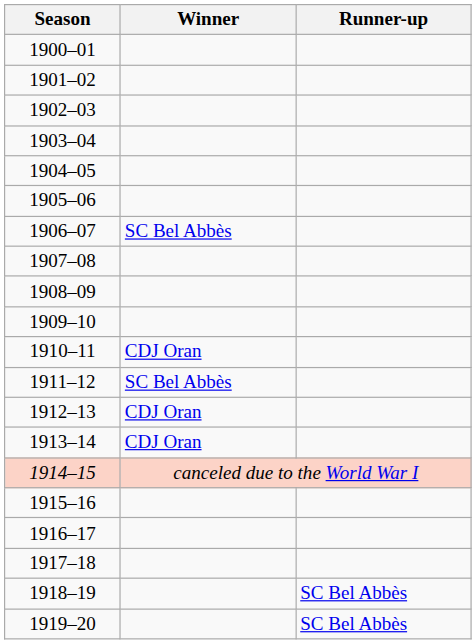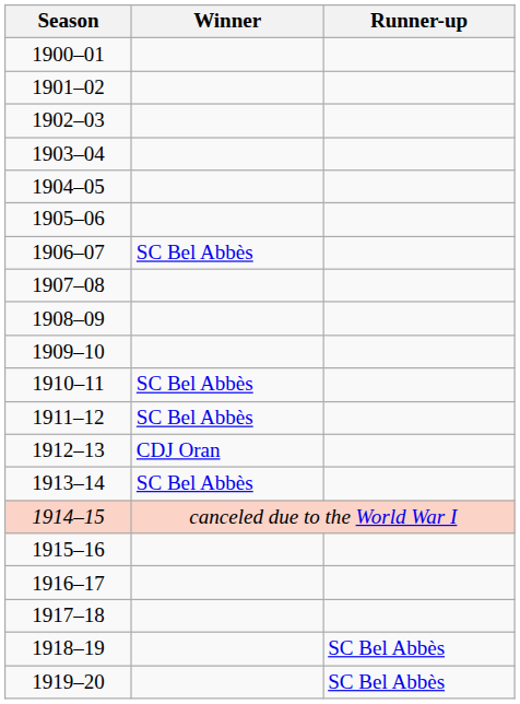 <table class="wikitable">
 <tr>
 <th width=90px>Season</th>
 <th width=140px>Winner</th>
 <th width=140px>Runner-up</th>
 </tr>
 <tr>
 <td align="center">1900–01</td>
 <td></td>
 <td></td>
 </tr>
 <tr>
 <td align="center">1901–02</td>
 <td></td>
 <td></td>
 </tr>
 <tr>
 <td align="center">1902–03</td>
 <td></td>
 <td></td>
 </tr>
 <tr>
 <td align="center">1903–04</td>
 <td></td>
 <td></td>
 </tr>
 <tr>
 <td align="center">1904–05</td>
 <td></td>
 <td></td>
 </tr>
 <tr>
 <td align="center">1905–06</td>
 <td></td>
 <td></td>
 </tr>
 <tr>
 <td align="center">1906–07</td>
 <td><a href='#'>SC Bel Abbès</a></td>
 <td></td>
 </tr>
 <tr>
 <td align="center">1907–08</td>
 <td></td>
 <td></td>
 </tr>
 <tr>
 <td align="center">1908–09</td>
 <td></td>
 <td></td>
 </tr>
 <tr>
 <td align="center">1909–10</td>
 <td></td>
 <td></td>
 </tr>
 <tr>
 <td align="center">1910–11</td>
-<td><a href='#'>CDJ Oran</a></td>
+<td><a href='#'>SC Bel Abbès</a></td>
 <td></td>
 </tr>
 <tr>
 <td align="center">1911–12</td>
 <td><a href='#'>SC Bel Abbès</a></td>
 <td></td>
 </tr>
 <tr>
 <td align="center">1912–13</td>
 <td><a href='#'>CDJ Oran</a></td>
 <td></td>
 </tr>
 <tr>
 <td align="center">1913–14</td>
-<td><a href='#'>CDJ Oran</a></td>
+<td><a href='#'>SC Bel Abbès</a></td>
 <td></td>
 </tr>
 <tr bgcolor=#fcd3c7>
 <td align="center"><em>1914–15</em></td>
 <td align=center colspan=2><em>canceled due to the <a href='#'>World War I</a></em></td>
 </tr>
 <tr>
 <td align="center">1915–16</td>
 <td></td>
 <td></td>
 </tr>
 <tr>
 <td align="center">1916–17</td>
 <td></td>
 <td></td>
 </tr>
 <tr>
 <td align="center">1917–18</td>
 <td></td>
 <td></td>
 </tr>
 <tr>
 <td align="center">1918–19</td>
 <td></td>
 <td><a href='#'>SC Bel Abbès</a></td>
 </tr>
 <tr>
 <td align="center">1919–20</td>
 <td></td>
 <td><a href='#'>SC Bel Abbès</a></td>
 </tr>
 </table>
